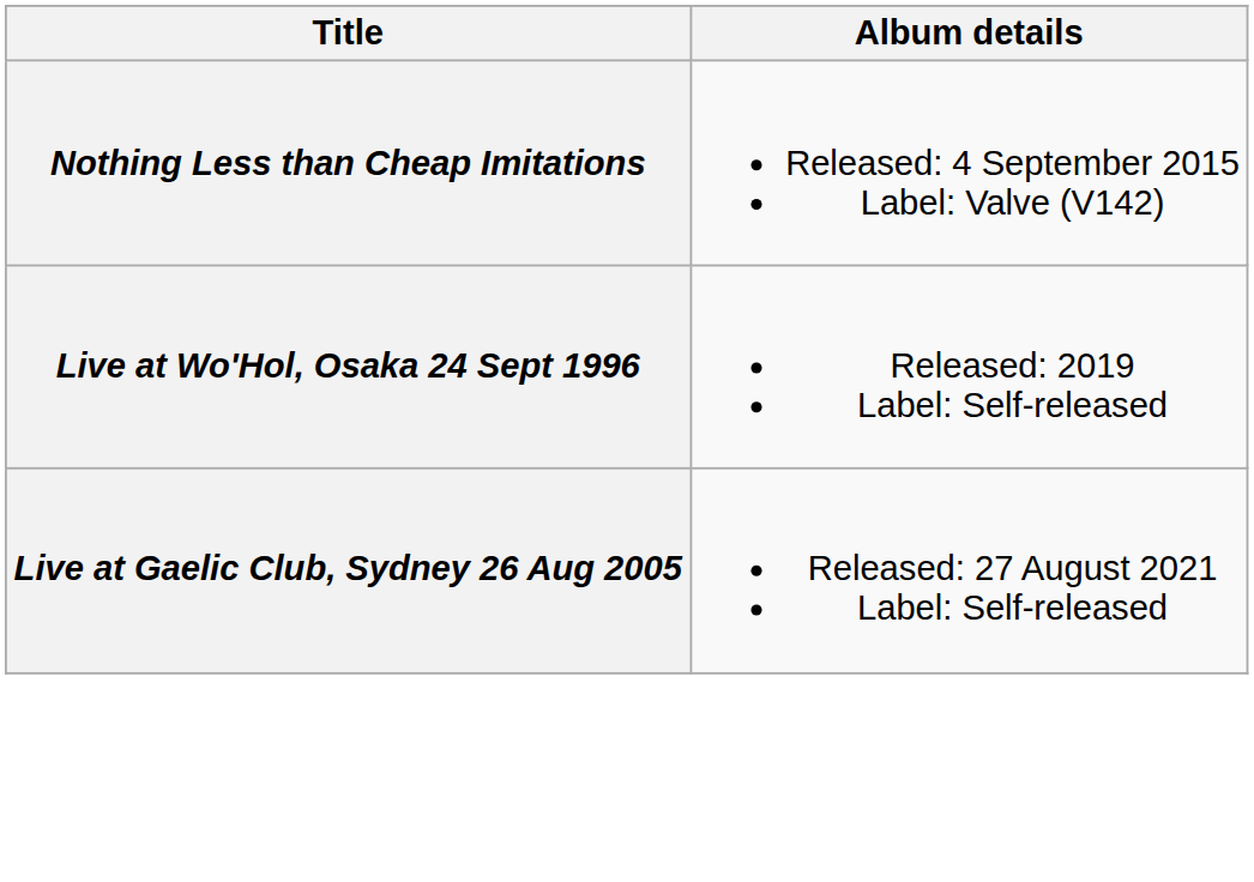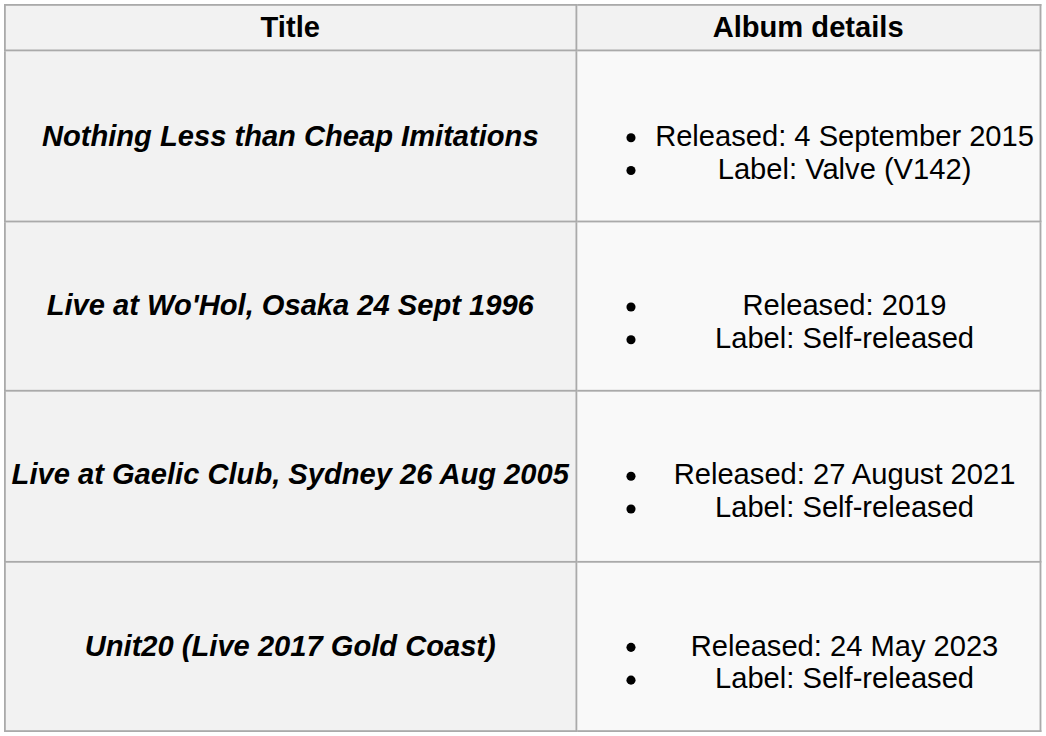 <table class="wikitable plainrowheaders" style="text-align:center;" border="1">
 <tr>
 <th>Title</th>
 <th>Album details</th>
 </tr>
 <tr>
 <th scope="row"><em>Nothing Less than Cheap Imitations</em></th>
 <td><br><ul><li>Released: 4 September 2015</li><li>Label: Valve (V142)</li></ul></td>
 </tr>
 <tr>
 <th scope="row"><em>Live at Wo'Hol, Osaka 24 Sept 1996</em></th>
 <td><br><ul><li>Released: 2019</li><li>Label: Self-released</li></ul></td>
 </tr>
 <tr>
 <th scope="row"><em>Live at Gaelic Club, Sydney 26 Aug 2005</em></th>
 <td><br><ul><li>Released: 27 August 2021</li><li>Label: Self-released</li></ul></td>
 </tr>
+<tr>
+<th scope="row"><em>Unit20 (Live 2017 Gold Coast)</em></th>
+<td><br><ul><li>Released: 24 May 2023</li><li>Label: Self-released</li></ul></td>
+</tr>
 </table>
